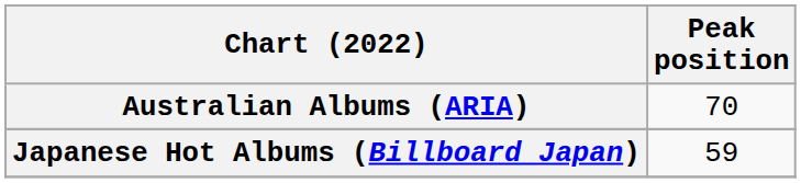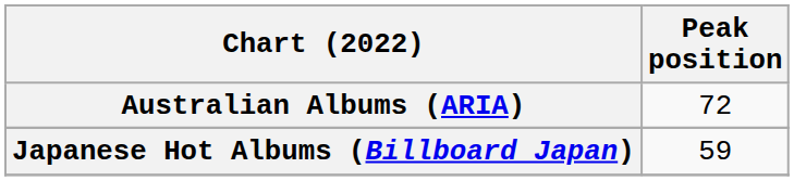 <table class="wikitable sortable plainrowheaders" style="text-align:center">
 <tr>
 <th scope="col">Chart (2022)</th>
 <th scope="col">Peak<br>position</th>
 </tr>
 <tr>
 <th scope="row">Australian Albums (<a href='#'>ARIA</a>)</th>
-<td>70</td>
+<td>72</td>
 </tr>
 <tr>
 </tr>
 <tr>
 </tr>
 <tr>
 </tr>
 <tr>
 <th scope="row">Japanese Hot Albums (<em><a href='#'>Billboard Japan</a></em>)</th>
 <td>59</td>
 </tr>
 <tr>
 </tr>
 <tr>
 </tr>
 <tr>
 </tr>
 <tr>
 </tr>
 </table>
